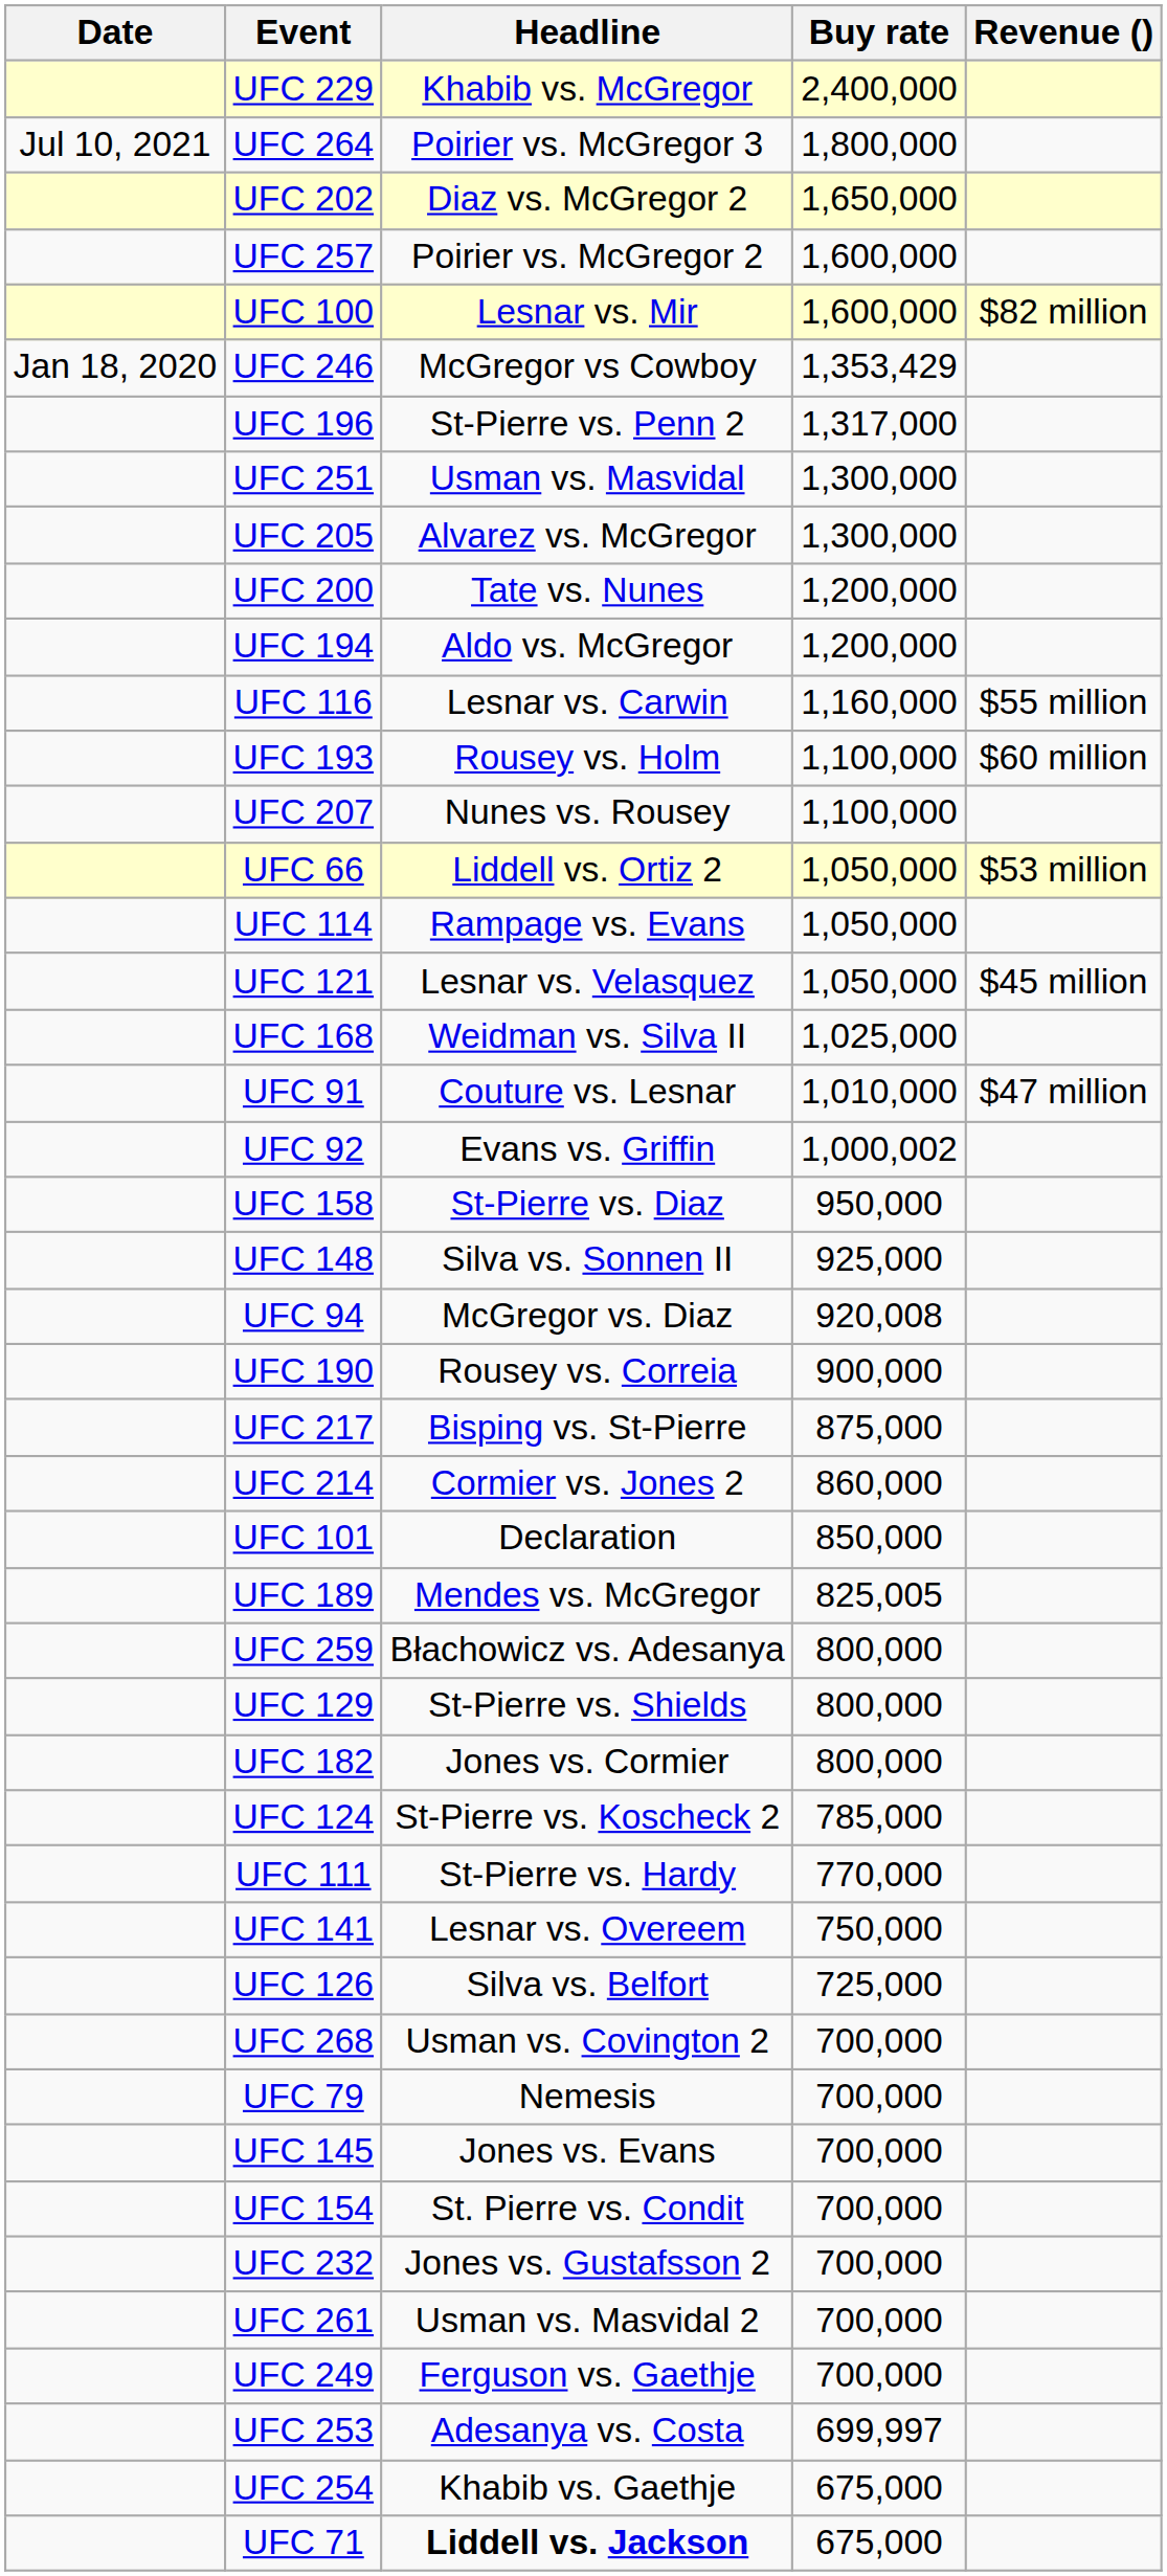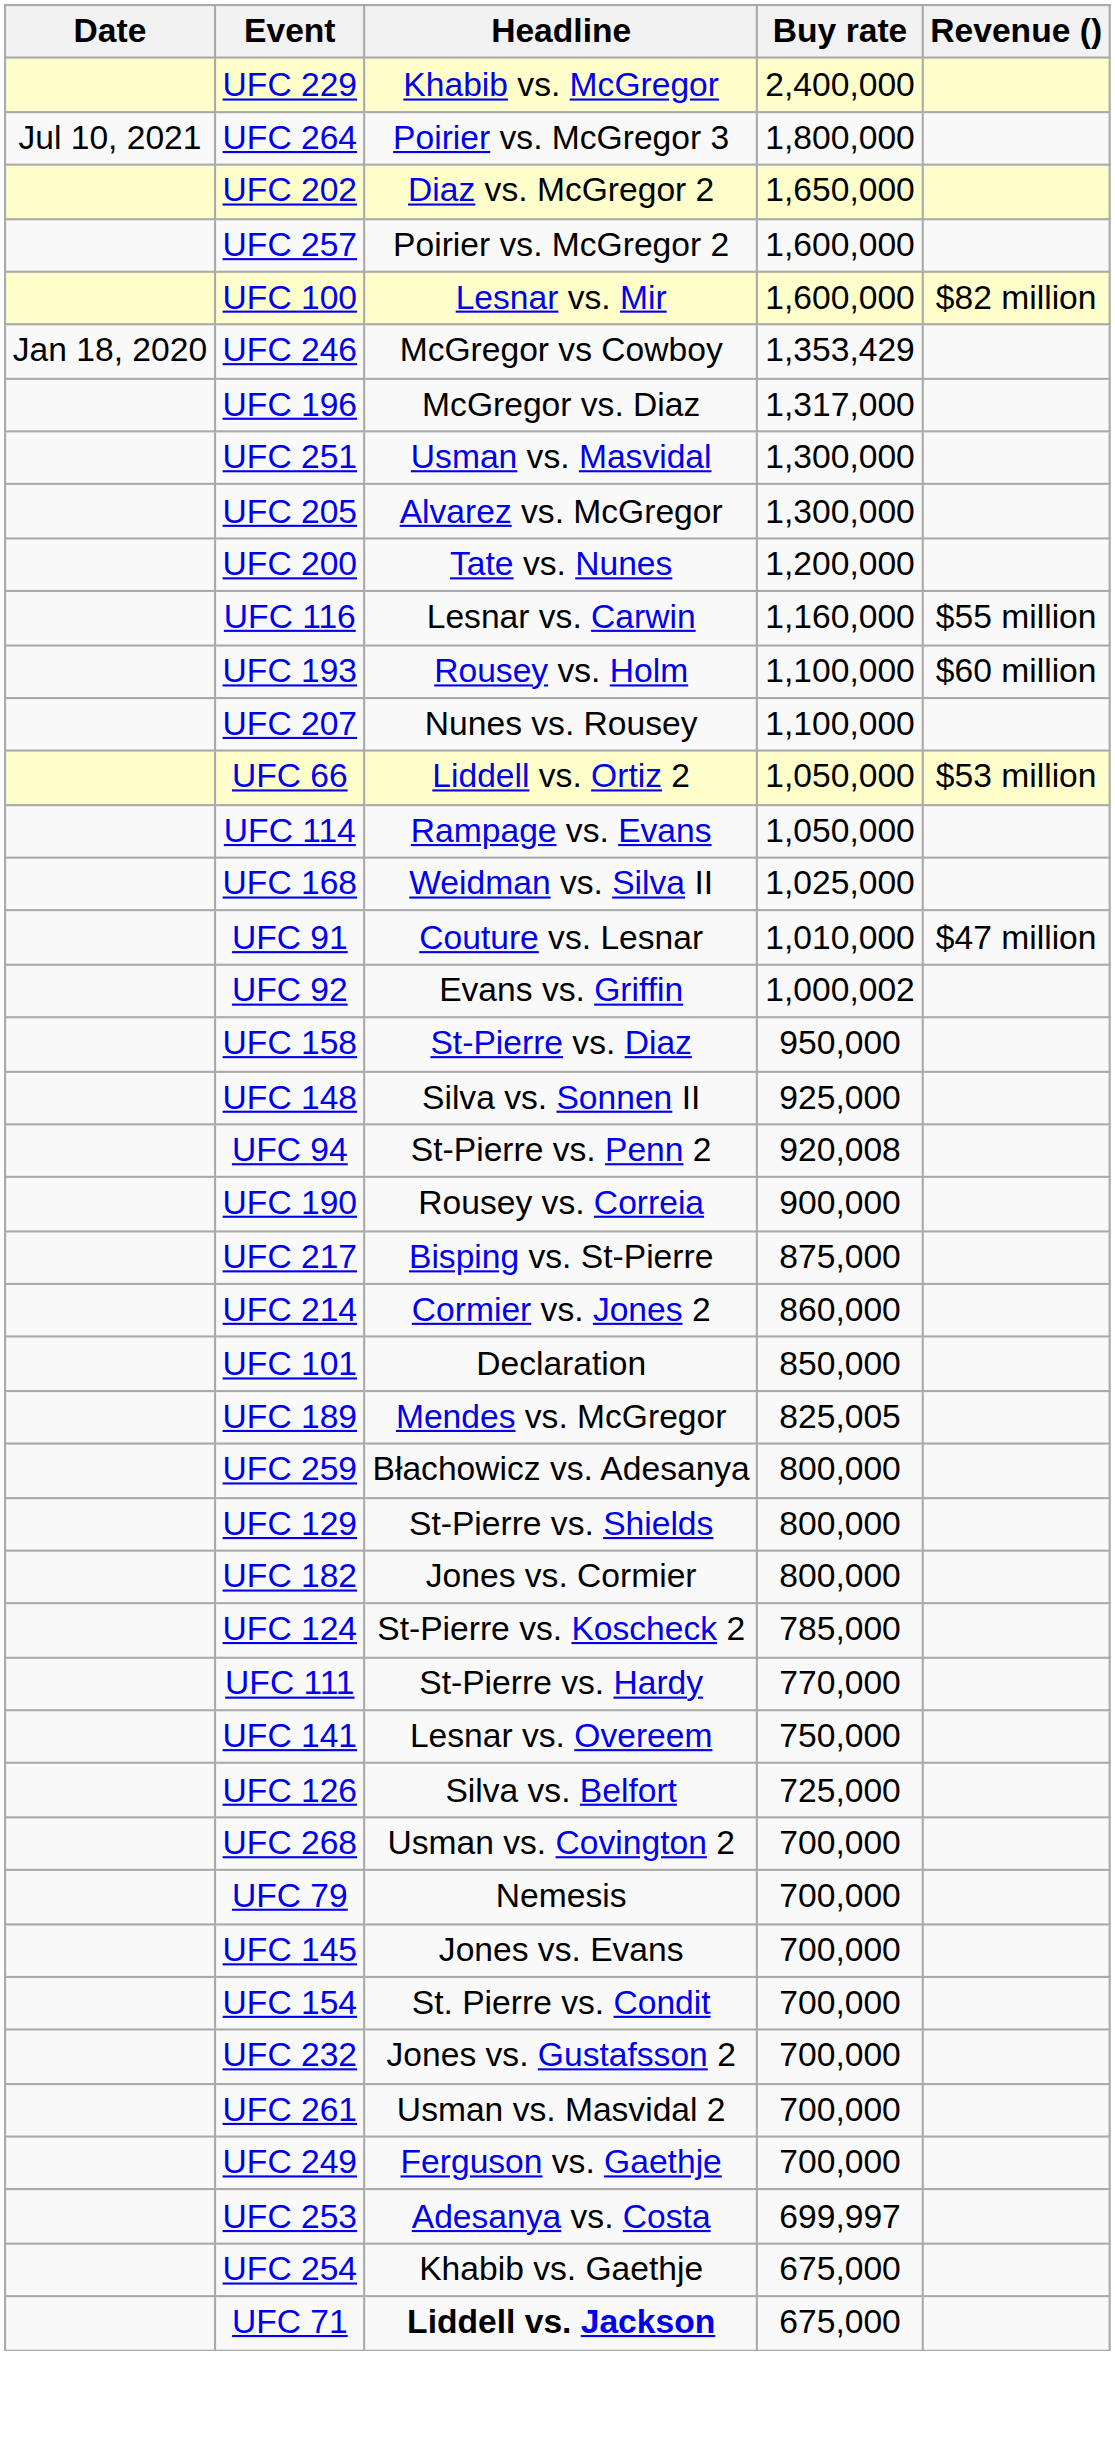 <table class="wikitable sortable mw-datatable static-row-numbers" style="white-space:nowrap; text-align:center;" id="UFC">
 <tr class=static-row-header>
 <th>Date</th>
 <th>Event</th>
 <th>Headline</th>
 <th>Buy rate</th>
 <th>Revenue ()</th>
 </tr>
 <tr style="background:#ffc;">
 <td></td>
 <td><a href='#'>UFC 229</a></td>
 <td><a href='#'>Khabib</a> vs. <a href='#'>McGregor</a></td>
 <td>2,400,000</td>
 <td></td>
 </tr>
 <tr>
 <td>Jul 10, 2021</td>
 <td><a href='#'>UFC 264</a></td>
 <td><a href='#'>Poirier</a> vs. McGregor 3</td>
 <td>1,800,000</td>
 <td></td>
 </tr>
 <tr style="background:#ffc;">
 <td></td>
 <td><a href='#'>UFC 202</a></td>
 <td><a href='#'>Diaz</a> vs. McGregor 2</td>
 <td>1,650,000</td>
 <td></td>
 </tr>
 <tr>
 <td></td>
 <td><a href='#'>UFC 257</a></td>
 <td>Poirier vs. McGregor 2</td>
 <td>1,600,000</td>
 <td></td>
 </tr>
 <tr style="background:#ffc;">
 <td></td>
 <td><a href='#'>UFC 100</a></td>
 <td><a href='#'>Lesnar</a> vs. <a href='#'>Mir</a></td>
 <td>1,600,000</td>
 <td>$82 million</td>
 </tr>
 <tr>
 <td>Jan 18, 2020</td>
 <td><a href='#'>UFC 246</a></td>
 <td>McGregor vs Cowboy</td>
 <td>1,353,429</td>
 <td></td>
 </tr>
 <tr>
 <td></td>
 <td><a href='#'>UFC 196</a></td>
-<td>St-Pierre vs. <a href='#'>Penn</a> 2</td>
+<td>McGregor vs. Diaz</td>
 <td>1,317,000</td>
 <td></td>
 </tr>
 <tr>
 <td></td>
 <td><a href='#'>UFC 251</a></td>
 <td><a href='#'>Usman</a> vs. <a href='#'>Masvidal</a></td>
 <td>1,300,000</td>
 <td></td>
 </tr>
 <tr>
 <td></td>
 <td><a href='#'>UFC 205</a></td>
 <td><a href='#'>Alvarez</a> vs. McGregor</td>
 <td>1,300,000</td>
 <td></td>
 </tr>
 <tr>
 <td></td>
 <td><a href='#'>UFC 200</a></td>
 <td><a href='#'>Tate</a> vs. <a href='#'>Nunes</a></td>
-<td>1,200,000</td>
-<td></td>
-</tr>
-<tr>
-<td></td>
-<td><a href='#'>UFC 194</a></td>
-<td><a href='#'>Aldo</a> vs. McGregor</td>
 <td>1,200,000</td>
 <td></td>
 </tr>
 <tr>
 <td></td>
 <td><a href='#'>UFC 116</a></td>
 <td>Lesnar vs. <a href='#'>Carwin</a></td>
 <td>1,160,000</td>
 <td>$55 million</td>
 </tr>
 <tr>
 <td></td>
 <td><a href='#'>UFC 193</a></td>
 <td><a href='#'>Rousey</a> vs. <a href='#'>Holm</a></td>
 <td>1,100,000</td>
 <td>$60 million</td>
 </tr>
 <tr>
 <td></td>
 <td><a href='#'>UFC 207</a></td>
 <td>Nunes vs. Rousey</td>
 <td>1,100,000</td>
 <td></td>
 </tr>
 <tr style="background:#ffc;">
 <td></td>
 <td><a href='#'>UFC 66</a></td>
 <td><a href='#'>Liddell</a> vs. <a href='#'>Ortiz</a> 2</td>
 <td>1,050,000</td>
 <td>$53 million</td>
 </tr>
 <tr>
 <td></td>
 <td><a href='#'>UFC 114</a></td>
 <td><a href='#'>Rampage</a> vs. <a href='#'>Evans</a></td>
 <td>1,050,000</td>
 <td></td>
 </tr>
 <tr>
 <td></td>
-<td><a href='#'>UFC 121</a></td>
-<td>Lesnar vs. <a href='#'>Velasquez</a></td>
-<td>1,050,000</td>
-<td>$45 million</td>
-</tr>
-<tr>
-<td></td>
 <td><a href='#'>UFC 168</a></td>
 <td><a href='#'>Weidman</a> vs. <a href='#'>Silva</a> II</td>
 <td>1,025,000</td>
 <td></td>
 </tr>
 <tr>
 <td></td>
 <td><a href='#'>UFC 91</a></td>
 <td><a href='#'>Couture</a> vs. Lesnar</td>
 <td>1,010,000</td>
 <td>$47 million</td>
 </tr>
 <tr>
 <td></td>
 <td><a href='#'>UFC 92</a></td>
 <td>Evans vs. <a href='#'>Griffin</a></td>
 <td>1,000,002</td>
 <td></td>
 </tr>
 <tr>
 <td></td>
 <td><a href='#'>UFC 158</a></td>
 <td><a href='#'>St-Pierre</a> vs. <a href='#'>Diaz</a></td>
 <td>950,000</td>
 <td></td>
 </tr>
 <tr>
 <td></td>
 <td><a href='#'>UFC 148</a></td>
 <td>Silva vs. <a href='#'>Sonnen</a> II</td>
 <td>925,000</td>
 <td></td>
 </tr>
 <tr>
 <td></td>
 <td><a href='#'>UFC 94</a></td>
-<td>McGregor vs. Diaz</td>
+<td>St-Pierre vs. <a href='#'>Penn</a> 2</td>
 <td>920,008</td>
 <td></td>
 </tr>
 <tr>
 <td></td>
 <td><a href='#'>UFC 190</a></td>
 <td>Rousey vs. <a href='#'>Correia</a></td>
 <td>900,000</td>
 <td></td>
 </tr>
 <tr>
 <td></td>
 <td><a href='#'>UFC 217</a></td>
 <td><a href='#'>Bisping</a> vs. St-Pierre</td>
 <td>875,000</td>
 <td></td>
 </tr>
 <tr>
 <td></td>
 <td><a href='#'>UFC 214</a></td>
 <td><a href='#'>Cormier</a> vs. <a href='#'>Jones</a> 2</td>
 <td>860,000</td>
 <td></td>
 </tr>
 <tr>
 <td></td>
 <td><a href='#'>UFC 101</a></td>
 <td>Declaration</td>
 <td>850,000</td>
 <td></td>
 </tr>
 <tr>
 <td></td>
 <td><a href='#'>UFC 189</a></td>
 <td><a href='#'>Mendes</a> vs. McGregor</td>
 <td>825,005</td>
 <td></td>
 </tr>
 <tr>
 <td></td>
 <td><a href='#'>UFC 259</a></td>
 <td>Błachowicz vs. Adesanya</td>
 <td>800,000</td>
 <td></td>
 </tr>
 <tr>
 <td></td>
 <td><a href='#'>UFC 129</a></td>
 <td>St-Pierre vs. <a href='#'>Shields</a></td>
 <td>800,000</td>
 <td></td>
 </tr>
 <tr>
 <td></td>
 <td><a href='#'>UFC 182</a></td>
 <td>Jones vs. Cormier</td>
 <td>800,000</td>
 <td></td>
 </tr>
 <tr>
 <td></td>
 <td><a href='#'>UFC 124</a></td>
 <td>St-Pierre vs. <a href='#'>Koscheck</a> 2</td>
 <td>785,000</td>
 <td></td>
 </tr>
 <tr>
 <td></td>
 <td><a href='#'>UFC 111</a></td>
 <td>St-Pierre vs. <a href='#'>Hardy</a></td>
 <td>770,000</td>
 <td></td>
 </tr>
 <tr>
 <td></td>
 <td><a href='#'>UFC 141</a></td>
 <td>Lesnar vs. <a href='#'>Overeem</a></td>
 <td>750,000</td>
 <td></td>
 </tr>
 <tr>
 <td></td>
 <td><a href='#'>UFC 126</a></td>
 <td>Silva vs. <a href='#'>Belfort</a></td>
 <td>725,000</td>
 <td></td>
 </tr>
 <tr>
 <td></td>
 <td><a href='#'>UFC 268</a></td>
 <td>Usman vs. <a href='#'>Covington</a> 2</td>
 <td>700,000</td>
 <td></td>
 </tr>
 <tr>
 <td></td>
 <td><a href='#'>UFC 79</a></td>
 <td>Nemesis</td>
 <td>700,000</td>
 <td></td>
 </tr>
 <tr>
 <td></td>
 <td><a href='#'>UFC 145</a></td>
 <td>Jones vs. Evans</td>
 <td>700,000</td>
 <td></td>
 </tr>
 <tr>
 <td></td>
 <td><a href='#'>UFC 154</a></td>
 <td>St. Pierre vs. <a href='#'>Condit</a></td>
 <td>700,000</td>
 <td></td>
 </tr>
 <tr>
 <td></td>
 <td><a href='#'>UFC 232</a></td>
 <td>Jones vs. <a href='#'>Gustafsson</a> 2</td>
 <td>700,000</td>
 <td></td>
 </tr>
 <tr>
 <td></td>
 <td><a href='#'>UFC 261</a></td>
 <td>Usman vs. Masvidal 2</td>
 <td>700,000</td>
 <td></td>
 </tr>
 <tr>
 <td></td>
 <td><a href='#'>UFC 249</a></td>
 <td><a href='#'>Ferguson</a> vs. <a href='#'>Gaethje</a></td>
 <td>700,000</td>
 <td></td>
 </tr>
 <tr>
 <td></td>
 <td><a href='#'>UFC 253</a></td>
 <td><a href='#'>Adesanya</a> vs. <a href='#'>Costa</a></td>
 <td>699,997</td>
 <td></td>
 </tr>
 <tr>
 <td></td>
 <td><a href='#'>UFC 254</a></td>
 <td>Khabib vs. Gaethje</td>
 <td>675,000</td>
 <td></td>
 </tr>
 <tr>
 <td></td>
 <td><a href='#'>UFC 71</a></td>
 <td><strong>Liddell vs. <a href='#'>Jackson</a></strong></td>
 <td>675,000</td>
 <td></td>
 </tr>
 </table>
